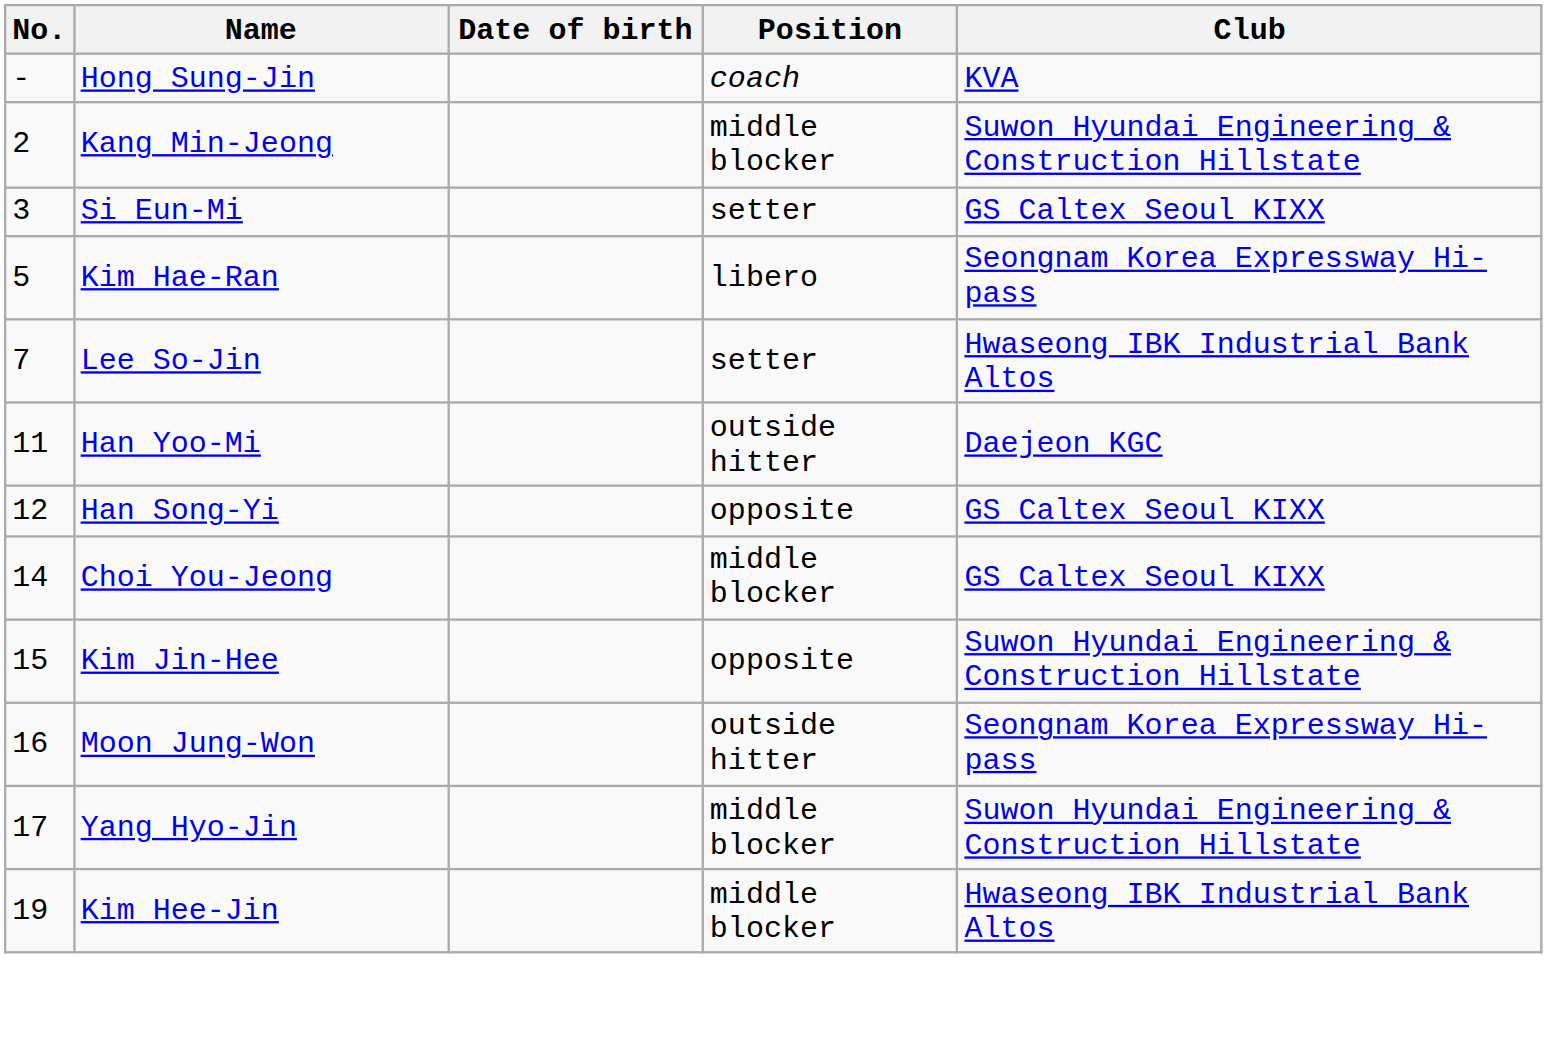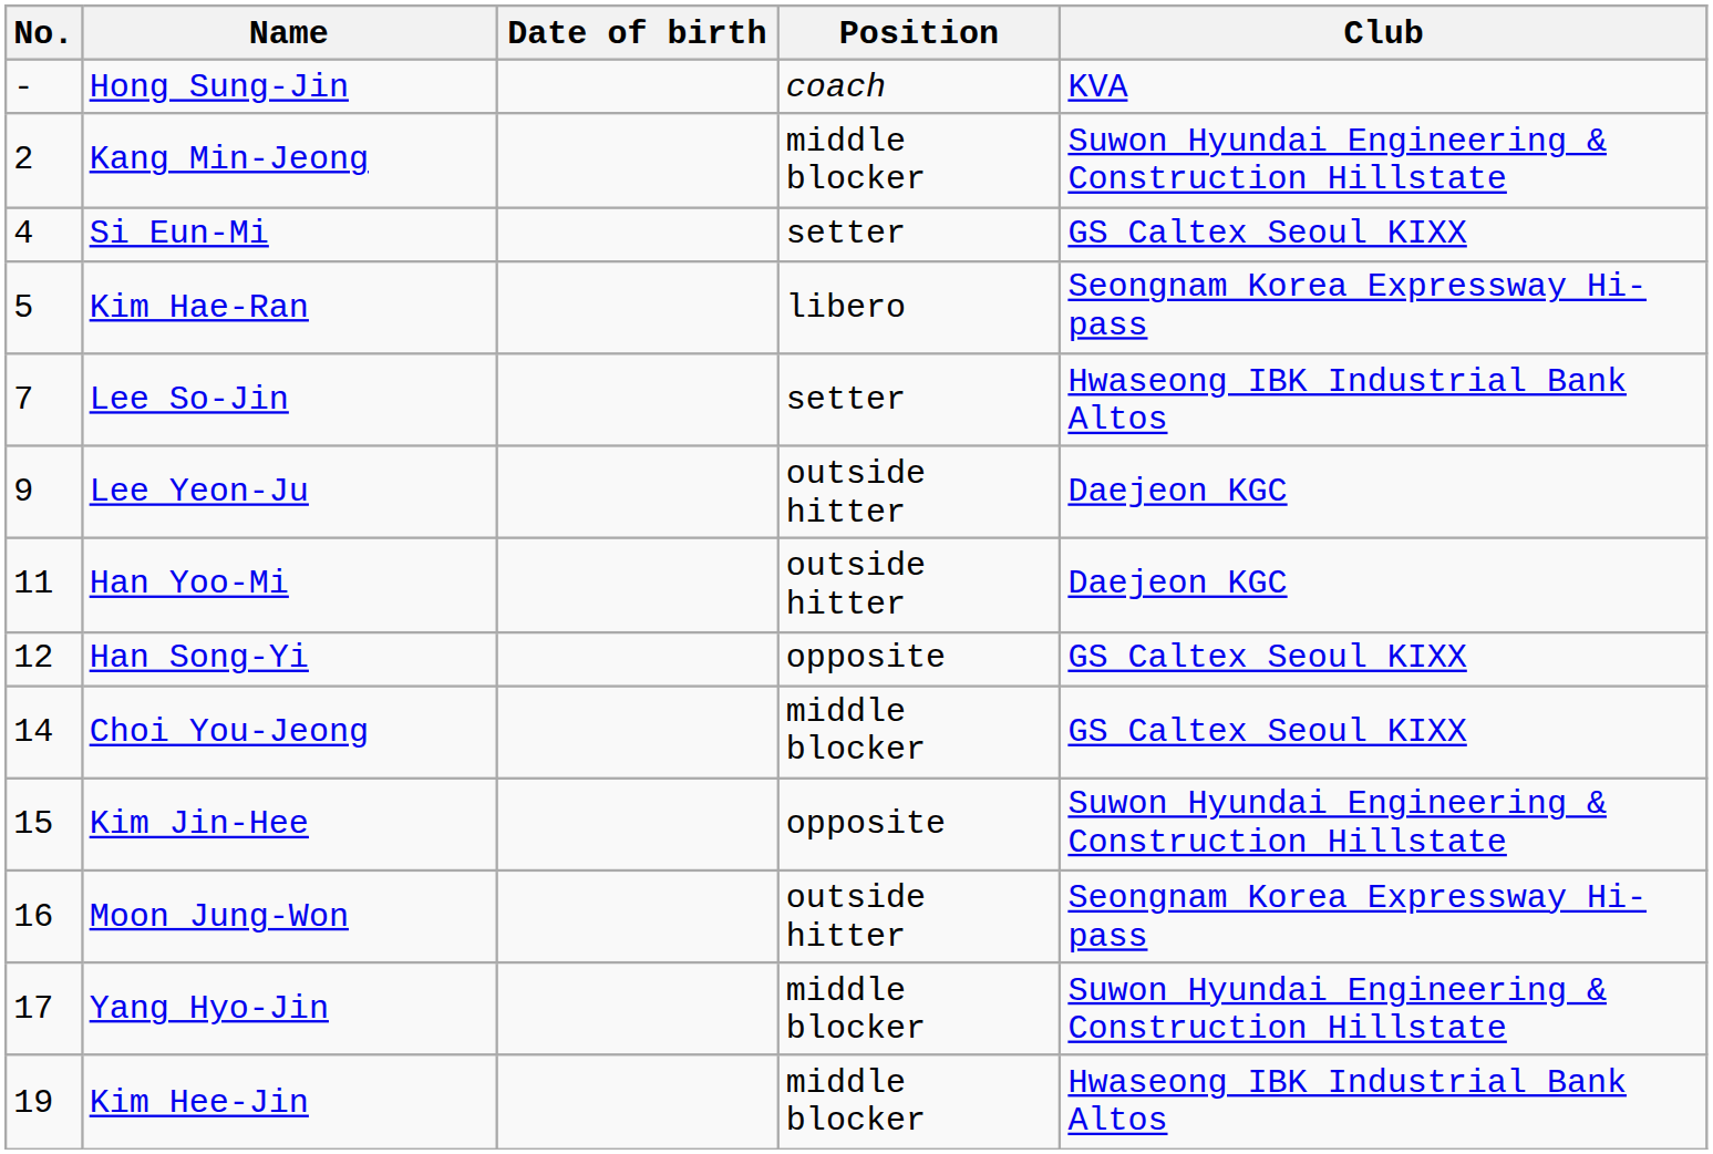 <table class=wikitable sortable style=font-size:100%; text-align:center;>
 <tr>
 <th>No.</th>
 <th style=width:12em>Name</th>
 <th style=width:8em>Date of birth</th>
 <th style=width:8em>Position</th>
 <th style=width:19em>Club</th>
 </tr>
 <tr>
 <td>-</td>
 <td><a href='#'>Hong Sung-Jin</a></td>
 <td></td>
 <td><em>coach</em></td>
 <td> <a href='#'>KVA</a></td>
 </tr>
 <tr>
 <td>2</td>
 <td><a href='#'>Kang Min-Jeong</a></td>
 <td></td>
 <td>middle blocker</td>
 <td> <a href='#'>Suwon Hyundai Engineering & Construction Hillstate</a></td>
 </tr>
 <tr>
-<td>3</td>
+<td>4</td>
 <td><a href='#'>Si Eun-Mi</a></td>
 <td></td>
 <td>setter</td>
 <td> <a href='#'>GS Caltex Seoul KIXX</a></td>
 </tr>
 <tr>
 <td>5</td>
 <td><a href='#'>Kim Hae-Ran</a></td>
 <td></td>
 <td>libero</td>
 <td> <a href='#'>Seongnam Korea Expressway Hi-pass</a></td>
 </tr>
 <tr>
 <td>7</td>
 <td><a href='#'>Lee So-Jin</a></td>
 <td></td>
 <td>setter</td>
 <td> <a href='#'>Hwaseong IBK Industrial Bank Altos</a></td>
+</tr>
+<tr>
+<td>9</td>
+<td><a href='#'>Lee Yeon-Ju</a></td>
+<td></td>
+<td>outside hitter</td>
+<td> <a href='#'>Daejeon KGC</a></td>
 </tr>
 <tr>
 <td>11</td>
 <td><a href='#'>Han Yoo-Mi</a></td>
 <td></td>
 <td>outside hitter</td>
 <td> <a href='#'>Daejeon KGC</a></td>
 </tr>
 <tr>
 <td>12</td>
 <td><a href='#'>Han Song-Yi</a></td>
 <td></td>
 <td>opposite</td>
 <td> <a href='#'>GS Caltex Seoul KIXX</a></td>
 </tr>
 <tr>
 <td>14</td>
 <td><a href='#'>Choi You-Jeong</a></td>
 <td></td>
 <td>middle blocker</td>
 <td> <a href='#'>GS Caltex Seoul KIXX</a></td>
 </tr>
 <tr>
 <td>15</td>
 <td><a href='#'>Kim Jin-Hee</a></td>
 <td></td>
 <td>opposite</td>
 <td> <a href='#'>Suwon Hyundai Engineering & Construction Hillstate</a></td>
 </tr>
 <tr>
 <td>16</td>
 <td><a href='#'>Moon Jung-Won</a></td>
 <td></td>
 <td>outside hitter</td>
 <td> <a href='#'>Seongnam Korea Expressway Hi-pass</a></td>
 </tr>
 <tr>
 <td>17</td>
 <td><a href='#'>Yang Hyo-Jin</a></td>
 <td></td>
 <td>middle blocker</td>
 <td> <a href='#'>Suwon Hyundai Engineering & Construction Hillstate</a></td>
 </tr>
 <tr>
 <td>19</td>
 <td><a href='#'>Kim Hee-Jin</a></td>
 <td></td>
 <td>middle blocker</td>
 <td> <a href='#'>Hwaseong IBK Industrial Bank Altos</a></td>
 </tr>
 </table>
